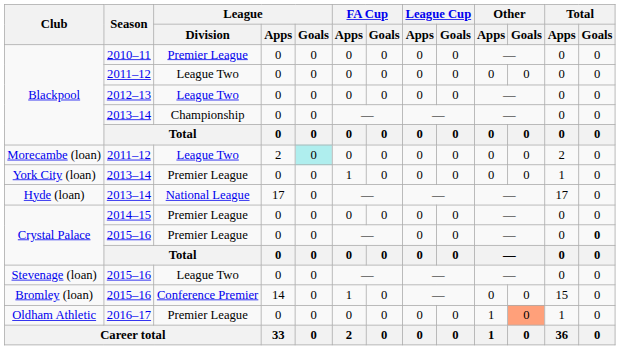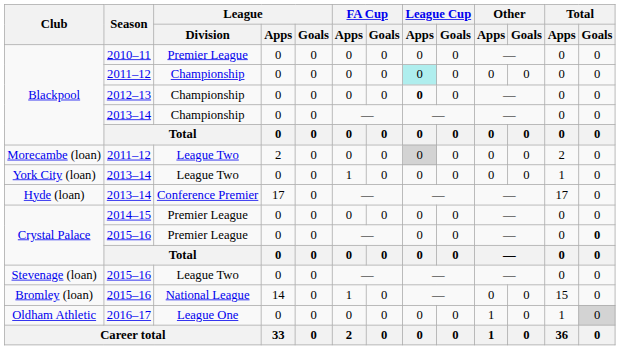 <table class=wikitable style="text-align: center;">
 <tr>
 <th rowspan=2>Club</th>
 <th rowspan=2>Season</th>
 <th colspan=3>League</th>
 <th colspan=2><a href='#'>FA Cup</a></th>
 <th colspan=2><a href='#'>League Cup</a></th>
 <th colspan=2>Other</th>
 <th colspan=2>Total</th>
 </tr>
 <tr>
 <th>Division</th>
 <th>Apps</th>
 <th>Goals</th>
 <th>Apps</th>
 <th>Goals</th>
 <th>Apps</th>
 <th>Goals</th>
 <th>Apps</th>
 <th>Goals</th>
 <th>Apps</th>
 <th>Goals</th>
 </tr>
 <tr>
 <td rowspan=5><a href='#'>Blackpool</a></td>
 <td><a href='#'>2010–11</a></td>
 <td><a href='#'>Premier League</a></td>
 <td>0</td>
 <td>0</td>
 <td>0</td>
 <td>0</td>
 <td>0</td>
 <td>0</td>
 <td colspan=2>—</td>
 <td>0</td>
 <td>0</td>
 </tr>
 <tr>
 <td><a href='#'>2011–12</a></td>
-<td>League Two</td>
+<td><a href='#'>Championship</a></td>
 <td>0</td>
 <td>0</td>
 <td>0</td>
 <td>0</td>
-<td>0</td>
+<td style="background: paleturquoise;">0</td>
 <td>0</td>
 <td>0</td>
 <td>0</td>
 <td>0</td>
 <td>0</td>
 </tr>
 <tr>
 <td><a href='#'>2012–13</a></td>
-<td><a href='#'>League Two</a></td>
+<td>Championship</td>
 <td>0</td>
 <td>0</td>
 <td>0</td>
 <td>0</td>
-<td>0</td>
+<td><strong>0</strong></td>
 <td>0</td>
 <td colspan=2>—</td>
 <td>0</td>
 <td>0</td>
 </tr>
 <tr>
 <td><a href='#'>2013–14</a></td>
 <td>Championship</td>
 <td>0</td>
 <td>0</td>
 <td colspan=2>—</td>
 <td colspan=2>—</td>
 <td colspan=2>—</td>
 <td>0</td>
 <td>0</td>
 </tr>
 <tr>
 <th colspan=2>Total</th>
 <th>0</th>
 <th>0</th>
 <th>0</th>
 <th>0</th>
 <th>0</th>
 <th>0</th>
 <th>0</th>
 <th>0</th>
 <th>0</th>
 <th>0</th>
 </tr>
 <tr>
 <td><a href='#'>Morecambe</a> (loan)</td>
 <td><a href='#'>2011–12</a></td>
 <td><a href='#'>League Two</a></td>
 <td>2</td>
-<td style="background: paleturquoise;">0</td>
 <td>0</td>
 <td>0</td>
 <td>0</td>
+<td style="background: lightgrey;">0</td>
 <td>0</td>
 <td>0</td>
 <td>0</td>
 <td>2</td>
 <td>0</td>
 </tr>
 <tr>
 <td><a href='#'>York City</a> (loan)</td>
 <td><a href='#'>2013–14</a></td>
-<td>Premier League</td>
+<td>League Two</td>
 <td>0</td>
 <td>0</td>
 <td>1</td>
 <td>0</td>
 <td>0</td>
 <td>0</td>
 <td>0</td>
 <td>0</td>
 <td>1</td>
 <td>0</td>
 </tr>
 <tr>
 <td><a href='#'>Hyde</a> (loan)</td>
 <td><a href='#'>2013–14</a></td>
-<td><a href='#'>National League</a></td>
+<td><a href='#'>Conference Premier</a></td>
 <td>17</td>
 <td>0</td>
 <td colspan=2>—</td>
 <td colspan=2>—</td>
 <td colspan=2>—</td>
 <td>17</td>
 <td>0</td>
 </tr>
 <tr>
 <td rowspan=3><a href='#'>Crystal Palace</a></td>
 <td><a href='#'>2014–15</a></td>
 <td>Premier League</td>
 <td>0</td>
 <td>0</td>
 <td>0</td>
 <td>0</td>
 <td>0</td>
 <td>0</td>
 <td colspan=2>—</td>
 <td>0</td>
 <td>0</td>
 </tr>
 <tr>
 <td><a href='#'>2015–16</a></td>
 <td>Premier League</td>
 <td>0</td>
 <td>0</td>
 <td colspan=2>—</td>
 <td>0</td>
 <td>0</td>
 <td colspan=2>—</td>
 <td>0</td>
 <td><strong>0</strong></td>
 </tr>
 <tr>
 <th colspan=2>Total</th>
 <th>0</th>
 <th>0</th>
 <th>0</th>
 <th>0</th>
 <th>0</th>
 <th>0</th>
 <th colspan=2>—</th>
 <th>0</th>
 <th>0</th>
 </tr>
 <tr>
 <td><a href='#'>Stevenage</a> (loan)</td>
 <td><a href='#'>2015–16</a></td>
 <td>League Two</td>
 <td>0</td>
 <td>0</td>
 <td colspan=2>—</td>
 <td colspan=2>—</td>
 <td colspan=2>—</td>
 <td>0</td>
 <td>0</td>
 </tr>
 <tr>
 <td><a href='#'>Bromley</a> (loan)</td>
 <td><a href='#'>2015–16</a></td>
-<td><a href='#'>Conference Premier</a></td>
+<td><a href='#'>National League</a></td>
 <td>14</td>
 <td>0</td>
 <td>1</td>
 <td>0</td>
 <td colspan=2>—</td>
 <td>0</td>
 <td>0</td>
 <td>15</td>
 <td>0</td>
 </tr>
 <tr>
 <td><a href='#'>Oldham Athletic</a></td>
 <td><a href='#'>2016–17</a></td>
-<td>Premier League</td>
+<td><a href='#'>League One</a></td>
 <td>0</td>
 <td>0</td>
 <td>0</td>
 <td>0</td>
 <td>0</td>
 <td>0</td>
 <td>1</td>
-<td style="background: lightsalmon;">0</td>
+<td>0</td>
 <td>1</td>
-<td>0</td>
+<td style="background: lightgrey;">0</td>
 </tr>
 <tr>
 <th colspan=3>Career total</th>
 <th>33</th>
 <th>0</th>
 <th>2</th>
 <th>0</th>
 <th>0</th>
 <th>0</th>
 <th>1</th>
 <th>0</th>
 <th>36</th>
 <th>0</th>
 </tr>
 </table>
